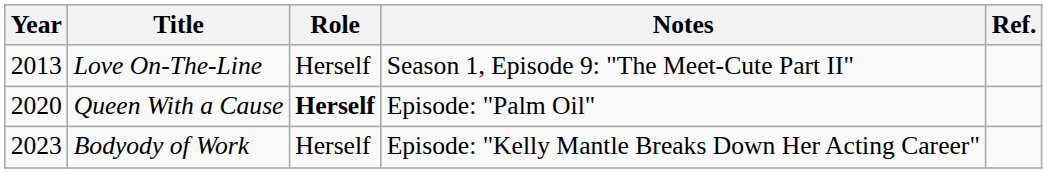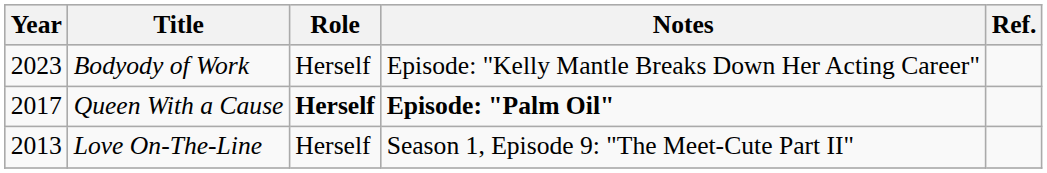 <table class="wikitable sortable">
 <tr>
 <th>Year</th>
 <th>Title</th>
 <th>Role</th>
 <th class="unsortable">Notes</th>
 <th class="unsortable">Ref.</th>
 </tr>
 <tr>
+<td>2023</td>
+<td><em>Bodyody of Work</em></td>
+<td>Herself</td>
+<td>Episode: "Kelly Mantle Breaks Down Her Acting Career"</td>
+<td></td>
+</tr>
+<tr>
+<td>2017</td>
+<td><em>Queen With a Cause</em></td>
+<td><strong>Herself</strong></td>
+<td><strong>Episode: "Palm Oil"</strong></td>
+<td style="text-align: center;"></td>
+</tr>
+<tr>
 <td>2013</td>
 <td><em>Love On-The-Line</em></td>
 <td>Herself</td>
 <td>Season 1, Episode 9: "The Meet-Cute Part II"</td>
 <td></td>
 </tr>
-<tr>
-<td>2020</td>
-<td><em>Queen With a Cause</em></td>
-<td><strong>Herself</strong></td>
-<td>Episode: "Palm Oil"</td>
-<td style="text-align: center;"></td>
-</tr>
-<tr>
-<td>2023</td>
-<td><em>Bodyody of Work</em></td>
-<td>Herself</td>
-<td>Episode: "Kelly Mantle Breaks Down Her Acting Career"</td>
-<td></td>
-</tr>
 </table>
